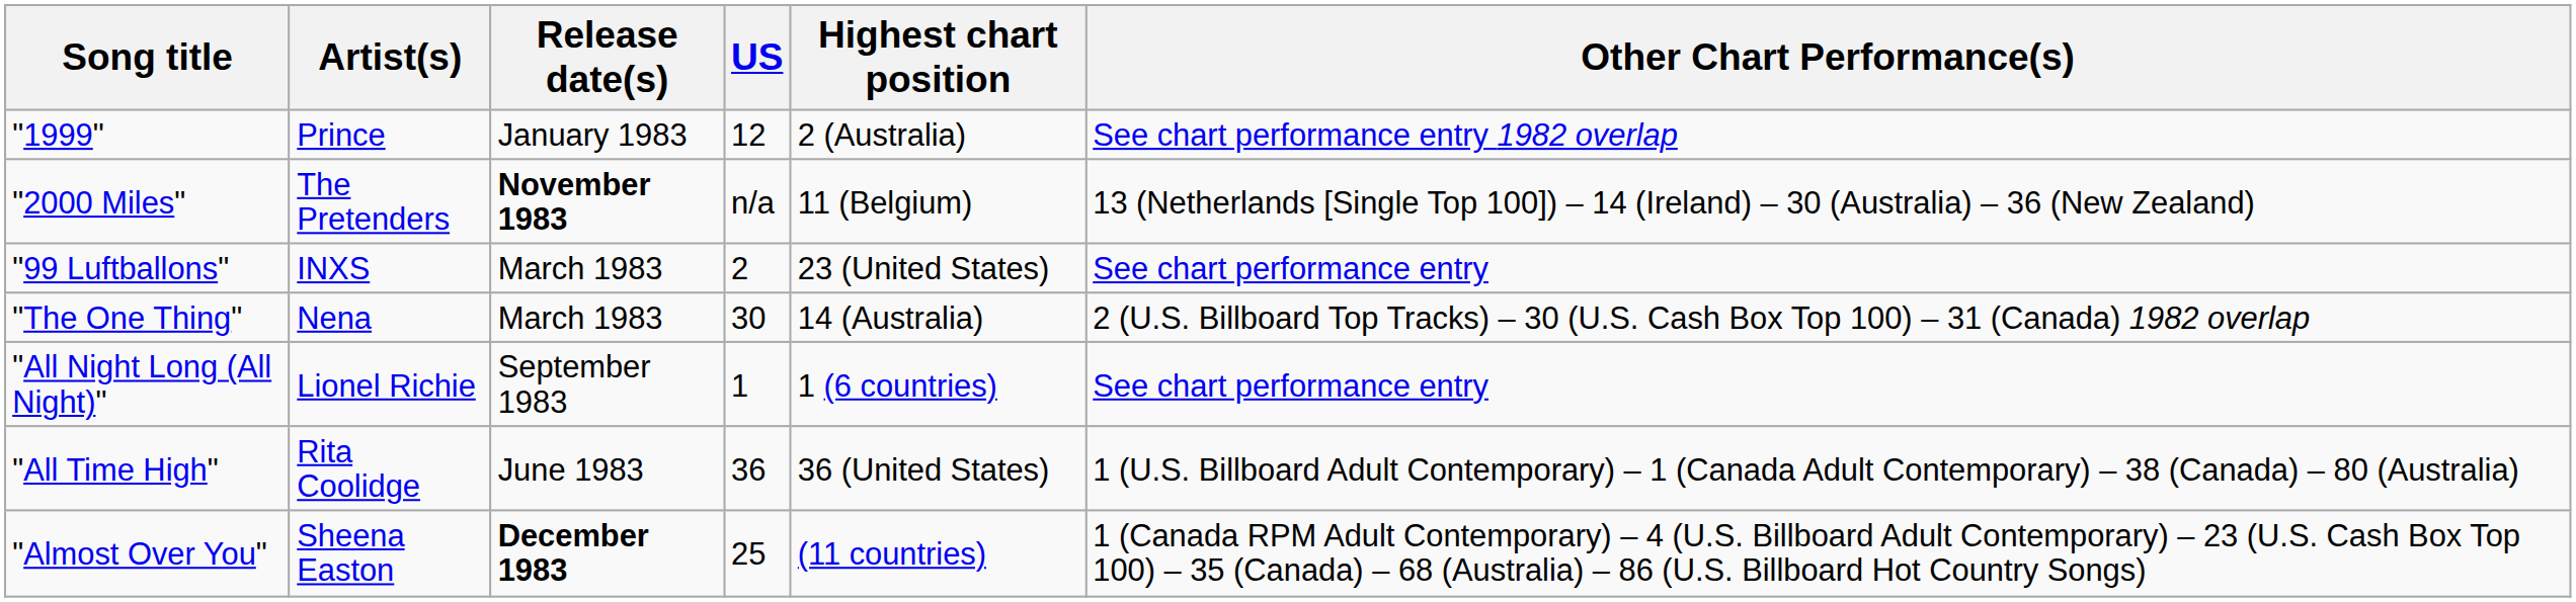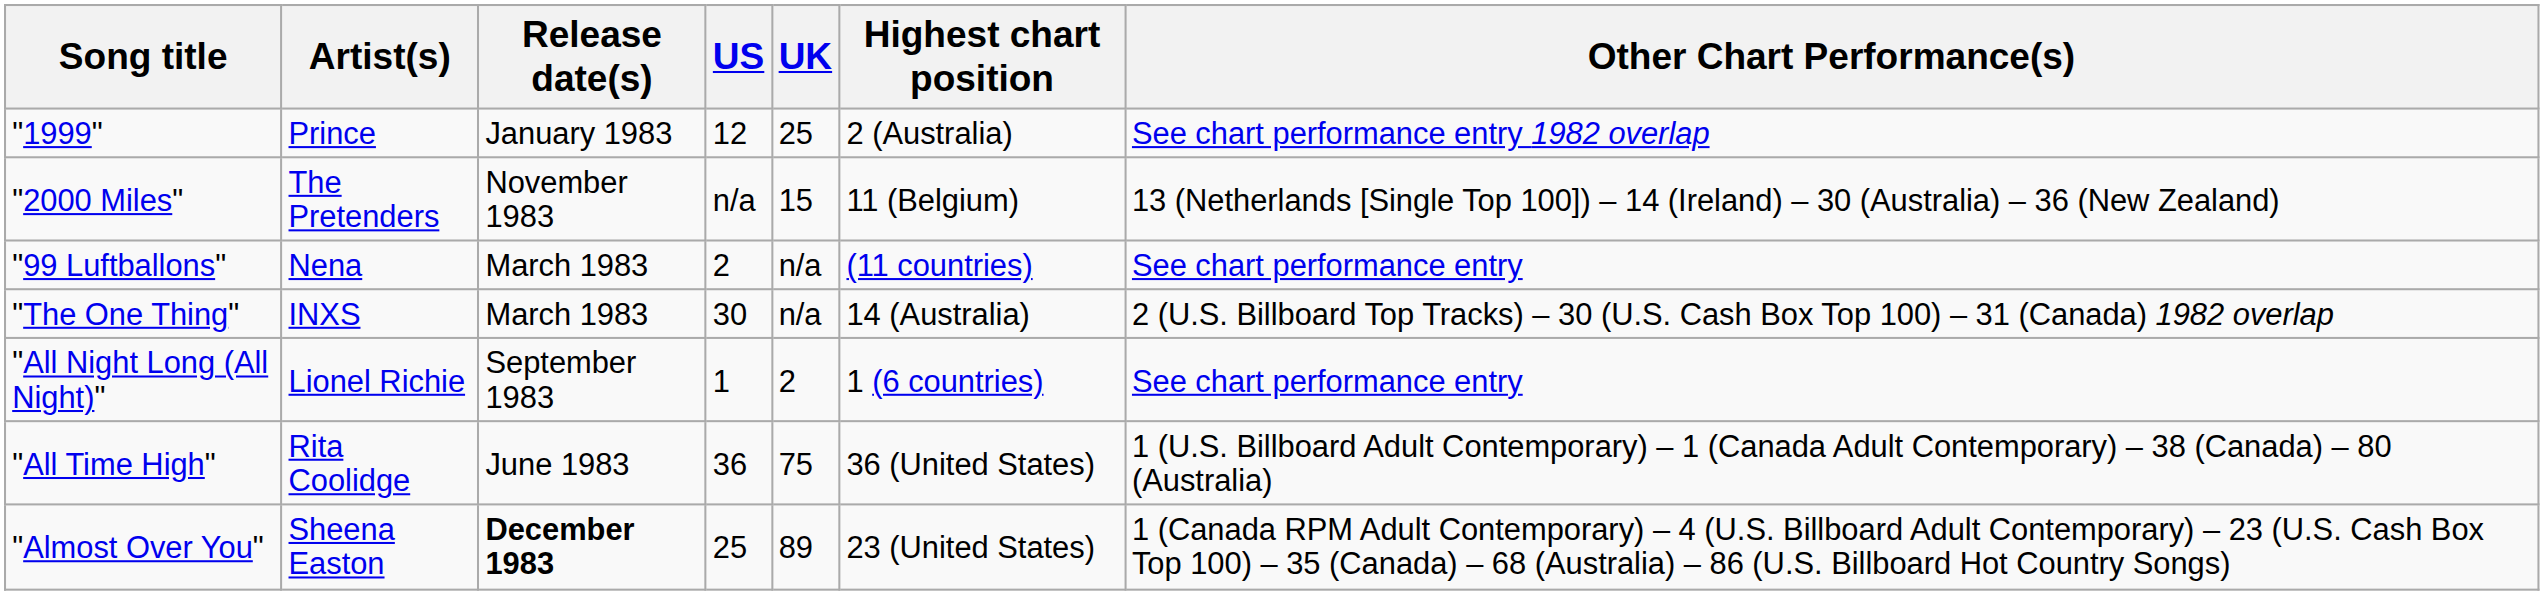 <table class="wikitable sortable" style="font-size:95%;">
 <tr>
 <th><big>Song title</big></th>
 <th><big>Artist(s)</big></th>
 <th><big>Release date(s)</big></th>
 <th><big><a href='#'>US</a></big></th>
+<th><big><a href='#'>UK</a></big></th>
 <th><big>Highest chart position</big></th>
 <th><big>Other Chart Performance(s)</big></th>
 </tr>
 <tr>
 <td>"<a href='#'>1999</a>"</td>
 <td><a href='#'>Prince</a></td>
 <td>January 1983</td>
 <td>12</td>
+<td>25</td>
 <td>2 (Australia)</td>
 <td><a href='#'>See chart performance entry <em>1982 overlap</em></a></td>
 </tr>
 <tr>
 <td>"<a href='#'>2000 Miles</a>"</td>
 <td><a href='#'>The Pretenders</a></td>
-<td><strong>November 1983</strong></td>
+<td>November 1983</td>
 <td>n/a</td>
+<td>15</td>
 <td>11 (Belgium)</td>
 <td>13 (Netherlands [Single Top 100]) – 14 (Ireland) – 30 (Australia) – 36 (New Zealand)</td>
 </tr>
 <tr>
 <td>"<a href='#'>99 Luftballons</a>"</td>
-<td><a href='#'>INXS</a></td>
+<td><a href='#'>Nena</a></td>
 <td>March 1983</td>
 <td>2</td>
-<td>23 (United States)</td>
+<td>n/a</td>
+<td><a href='#'>(11 countries)</a></td>
 <td><a href='#'>See chart performance entry</a></td>
 </tr>
 <tr>
 <td>"<a href='#'>The One Thing</a>"</td>
-<td><a href='#'>Nena</a></td>
+<td><a href='#'>INXS</a></td>
 <td>March 1983</td>
 <td>30</td>
+<td>n/a</td>
 <td>14 (Australia)</td>
 <td>2 (U.S. Billboard Top Tracks) – 30 (U.S. Cash Box Top 100) – 31 (Canada) <em>1982 overlap</em></td>
 </tr>
 <tr>
 <td>"<a href='#'>All Night Long (All Night)</a>"</td>
 <td><a href='#'>Lionel Richie</a></td>
 <td>September 1983</td>
 <td>1</td>
+<td>2</td>
 <td>1 <a href='#'>(6 countries)</a></td>
 <td><a href='#'>See chart performance entry</a></td>
 </tr>
 <tr>
 <td>"<a href='#'>All Time High</a>"</td>
 <td><a href='#'>Rita Coolidge</a></td>
 <td>June 1983</td>
 <td>36</td>
+<td>75</td>
 <td>36 (United States)</td>
 <td>1 (U.S. Billboard Adult Contemporary) – 1 (Canada Adult Contemporary) – 38 (Canada) – 80 (Australia)</td>
 </tr>
 <tr>
 <td>"<a href='#'>Almost Over You</a>"</td>
 <td><a href='#'>Sheena Easton</a></td>
 <td><strong>December 1983</strong></td>
 <td>25</td>
-<td><a href='#'>(11 countries)</a></td>
+<td>89</td>
+<td>23 (United States)</td>
 <td>1 (Canada RPM Adult Contemporary) – 4 (U.S. Billboard Adult Contemporary) – 23 (U.S. Cash Box Top 100) – 35 (Canada) – 68 (Australia) – 86 (U.S. Billboard Hot Country Songs)</td>
 </tr>
 </table>
